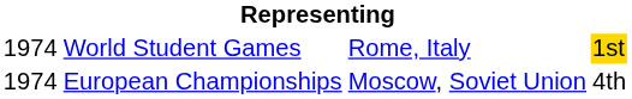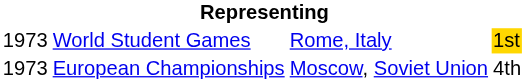 <table>
 <tr>
 <th colspan="5">Representing </th>
 </tr>
 <tr>
-<td>1974</td>
+<td>1973</td>
 <td><a href='#'>World Student Games</a></td>
 <td><a href='#'>Rome, Italy</a></td>
 <td bgcolor="gold">1st</td>
 <td></td>
 </tr>
 <tr>
-<td>1974</td>
+<td>1973</td>
 <td><a href='#'>European Championships</a></td>
 <td><a href='#'>Moscow</a>, <a href='#'>Soviet Union</a></td>
 <td>4th</td>
 <td></td>
 </tr>
 </table>
